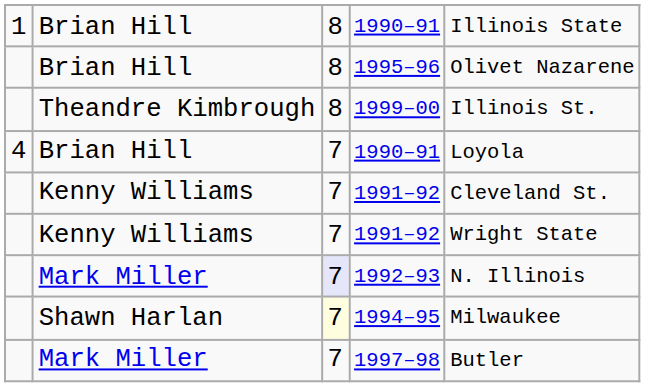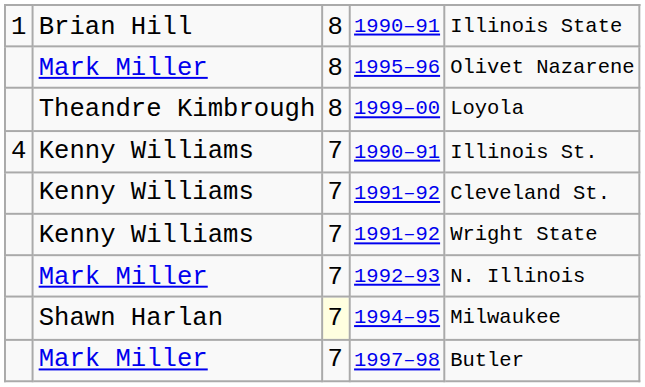 <table class="wikitable">
 <tr>
 </tr>
 <tr>
 <td>1</td>
 <td>Brian Hill</td>
 <td>8</td>
 <td style="font-size:80%;"><a href='#'>1990–91</a></td>
 <td style="font-size:80%;">Illinois State</td>
 </tr>
 <tr>
 <td></td>
-<td>Brian Hill</td>
+<td><a href='#'>Mark Miller</a></td>
 <td>8</td>
 <td style="font-size:80%;"><a href='#'>1995–96</a></td>
 <td style="font-size:80%;">Olivet Nazarene</td>
 </tr>
 <tr>
 <td></td>
 <td>Theandre Kimbrough</td>
 <td>8</td>
 <td style="font-size:80%;"><a href='#'>1999–00</a></td>
-<td style="font-size:80%;">Illinois St.</td>
+<td style="font-size:80%;">Loyola</td>
 </tr>
 <tr>
 <td>4</td>
-<td>Brian Hill</td>
+<td>Kenny Williams</td>
 <td>7</td>
 <td style="font-size:80%;"><a href='#'>1990–91</a></td>
-<td style="font-size:80%;">Loyola</td>
+<td style="font-size:80%;">Illinois St.</td>
 </tr>
 <tr>
 <td></td>
 <td>Kenny Williams</td>
 <td>7</td>
 <td style="font-size:80%;"><a href='#'>1991–92</a></td>
 <td style="font-size:80%;">Cleveland St.</td>
 </tr>
 <tr>
 <td></td>
 <td>Kenny Williams</td>
 <td>7</td>
 <td style="font-size:80%;"><a href='#'>1991–92</a></td>
 <td style="font-size:80%;">Wright State</td>
 </tr>
 <tr>
 <td></td>
 <td><a href='#'>Mark Miller</a></td>
-<td style="background: lavender;">7</td>
+<td>7</td>
 <td style="font-size:80%;"><a href='#'>1992–93</a></td>
 <td style="font-size:80%;">N. Illinois</td>
 </tr>
 <tr>
 <td></td>
 <td>Shawn Harlan</td>
 <td style="background: lightyellow;">7</td>
 <td style="font-size:80%;"><a href='#'>1994–95</a></td>
 <td style="font-size:80%;">Milwaukee</td>
 </tr>
 <tr>
 <td></td>
 <td><a href='#'>Mark Miller</a></td>
 <td>7</td>
 <td style="font-size:80%;"><a href='#'>1997–98</a></td>
 <td style="font-size:80%;">Butler</td>
 </tr>
 </table>
